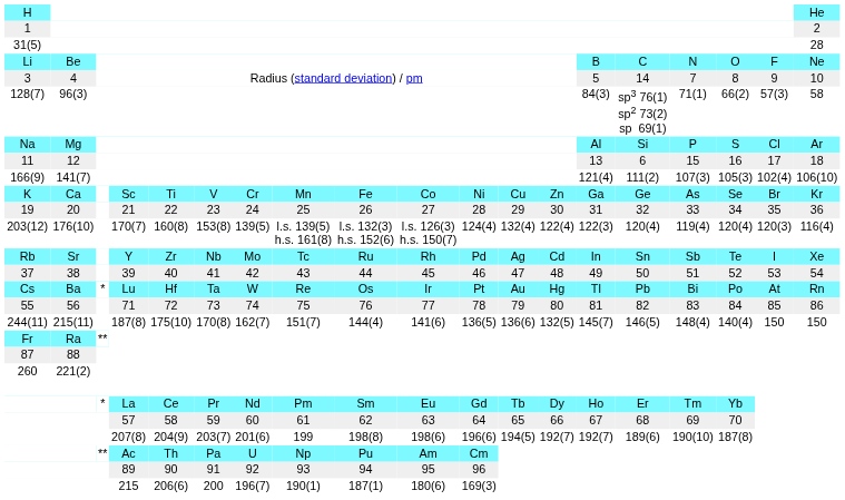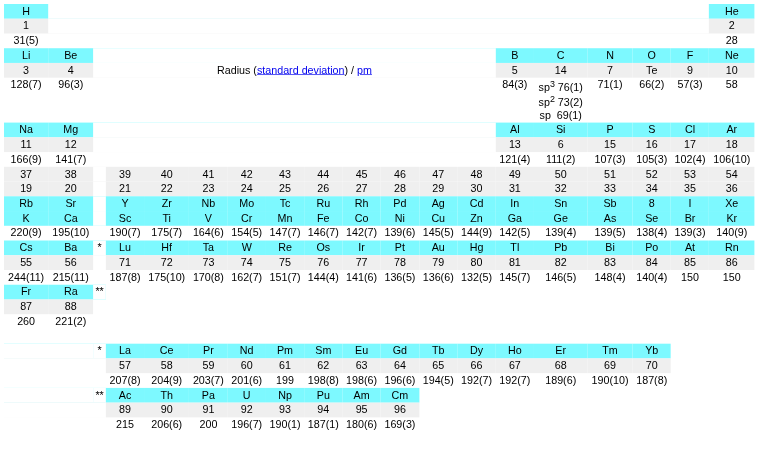 <table style="text-align: center; border: none; min-width:70em" cellpadding="2" cellspacing="0">
 <tr style="background: #7DF9FF;">
 <td>H</td>
 <td colspan="17" style="background: #ffffff;"> </td>
 <td>He</td>
 </tr>
 <tr style="background: #efefef;">
 <td>1</td>
 <td colspan="17" style="background: #ffffff;"> </td>
 <td>2</td>
 </tr>
 <tr>
 <td>31(5)</td>
 <td colspan="17"> </td>
 <td>28</td>
 </tr>
 <tr style="background: #7DF9FF;">
 <td>Li</td>
 <td>Be</td>
 <td colspan="11" style="background: #ffffff;"> </td>
 <td>B</td>
 <td>C</td>
 <td>N</td>
 <td>O</td>
 <td>F</td>
 <td>Ne</td>
 </tr>
 <tr style="background: #efefef;">
 <td>3</td>
 <td>4</td>
 <td colspan="11" style="background: #ffffff;">Radius (<a href='#'>standard deviation</a>) / <a href='#'>pm</a></td>
 <td>5</td>
 <td>14</td>
 <td>7</td>
-<td>8</td>
+<td>Te</td>
 <td>9</td>
 <td>10</td>
 </tr>
 <tr valign="top">
 <td>128(7)</td>
 <td>96(3)</td>
 <td colspan="11"> </td>
 <td>84(3)</td>
 <td>sp<sup>3</sup> 76(1)<br>sp<sup>2</sup> 73(2)<br>sp  69(1)</td>
 <td>71(1)</td>
 <td>66(2)</td>
 <td>57(3)</td>
 <td>58</td>
 </tr>
 <tr style="background: #7DF9FF;">
 <td>Na</td>
 <td>Mg</td>
 <td colspan="11" style="background: #ffffff;"> </td>
 <td>Al</td>
 <td>Si</td>
 <td>P</td>
 <td>S</td>
 <td>Cl</td>
 <td>Ar</td>
 </tr>
 <tr style="background: #efefef;">
 <td>11</td>
 <td>12</td>
 <td colspan="11" style="background: #ffffff;"> </td>
 <td>13</td>
 <td>6</td>
 <td>15</td>
 <td>16</td>
 <td>17</td>
 <td>18</td>
 </tr>
 <tr>
 <td>166(9)</td>
 <td>141(7)</td>
 <td colspan="11"> </td>
 <td>121(4)</td>
 <td>111(2)</td>
 <td>107(3)</td>
 <td>105(3)</td>
 <td>102(4)</td>
 <td>106(10)</td>
 </tr>
-<tr style="background: #7DF9FF;">
-<td>K</td>
-<td>Ca</td>
+<tr style="background: #efefef;">
+<td>37</td>
+<td>38</td>
 <td style="background: #ffffff;"> </td>
-<td>Sc</td>
-<td>Ti</td>
-<td>V</td>
-<td>Cr</td>
-<td>Mn</td>
-<td>Fe</td>
-<td>Co</td>
-<td>Ni</td>
-<td>Cu</td>
-<td>Zn</td>
-<td>Ga</td>
-<td>Ge</td>
-<td>As</td>
-<td>Se</td>
-<td>Br</td>
-<td>Kr</td>
+<td>39</td>
+<td>40</td>
+<td>41</td>
+<td>42</td>
+<td>43</td>
+<td>44</td>
+<td>45</td>
+<td>46</td>
+<td>47</td>
+<td>48</td>
+<td>49</td>
+<td>50</td>
+<td>51</td>
+<td>52</td>
+<td>53</td>
+<td>54</td>
 </tr>
 <tr style="background: #efefef;">
 <td>19</td>
 <td>20</td>
 <td style="background: #ffffff;"> </td>
 <td>21</td>
 <td>22</td>
 <td>23</td>
 <td>24</td>
 <td>25</td>
 <td>26</td>
 <td>27</td>
 <td>28</td>
 <td>29</td>
 <td>30</td>
 <td>31</td>
 <td>32</td>
 <td>33</td>
 <td>34</td>
 <td>35</td>
 <td>36</td>
 </tr>
-<tr valign="top">
-<td>203(12)</td>
-<td>176(10)</td>
-<td style="background: #ffffff;"> </td>
-<td>170(7)</td>
-<td>160(8)</td>
-<td>153(8)</td>
-<td>139(5)</td>
-<td>l.s. 139(5)<br>h.s. 161(8)</td>
-<td>l.s. 132(3)<br>h.s. 152(6)</td>
-<td>l.s. 126(3)<br>h.s. 150(7)</td>
-<td>124(4)</td>
-<td>132(4)</td>
-<td>122(4)</td>
-<td>122(3)</td>
-<td>120(4)</td>
-<td>119(4)</td>
-<td>120(4)</td>
-<td>120(3)</td>
-<td>116(4)</td>
-</tr>
 <tr style="background: #7DF9FF;">
 <td>Rb</td>
 <td>Sr</td>
 <td style="background: #ffffff;"> </td>
 <td>Y</td>
 <td>Zr</td>
 <td>Nb</td>
 <td>Mo</td>
 <td>Tc</td>
 <td>Ru</td>
 <td>Rh</td>
 <td>Pd</td>
 <td>Ag</td>
 <td>Cd</td>
 <td>In</td>
 <td>Sn</td>
 <td>Sb</td>
-<td>Te</td>
+<td>8</td>
 <td>I</td>
 <td>Xe</td>
 </tr>
-<tr style="background: #efefef;">
-<td>37</td>
-<td>38</td>
+<tr style="background: #7DF9FF;">
+<td>K</td>
+<td>Ca</td>
 <td style="background: #ffffff;"> </td>
-<td>39</td>
-<td>40</td>
-<td>41</td>
-<td>42</td>
-<td>43</td>
-<td>44</td>
-<td>45</td>
-<td>46</td>
-<td>47</td>
-<td>48</td>
-<td>49</td>
-<td>50</td>
-<td>51</td>
-<td>52</td>
-<td>53</td>
-<td>54</td>
+<td>Sc</td>
+<td>Ti</td>
+<td>V</td>
+<td>Cr</td>
+<td>Mn</td>
+<td>Fe</td>
+<td>Co</td>
+<td>Ni</td>
+<td>Cu</td>
+<td>Zn</td>
+<td>Ga</td>
+<td>Ge</td>
+<td>As</td>
+<td>Se</td>
+<td>Br</td>
+<td>Kr</td>
+</tr>
+<tr>
+<td>220(9)</td>
+<td>195(10)</td>
+<td></td>
+<td>190(7)</td>
+<td>175(7)</td>
+<td>164(6)</td>
+<td>154(5)</td>
+<td>147(7)</td>
+<td>146(7)</td>
+<td>142(7)</td>
+<td>139(6)</td>
+<td>145(5)</td>
+<td>144(9)</td>
+<td>142(5)</td>
+<td>139(4)</td>
+<td>139(5)</td>
+<td>138(4)</td>
+<td>139(3)</td>
+<td>140(9)</td>
 </tr>
 <tr style="background: #7DF9FF;">
 <td>Cs</td>
 <td>Ba</td>
 <td style="background: #ffffff;">*</td>
 <td>Lu</td>
 <td>Hf</td>
 <td>Ta</td>
 <td>W</td>
 <td>Re</td>
 <td>Os</td>
 <td>Ir</td>
 <td>Pt</td>
 <td>Au</td>
 <td>Hg</td>
 <td>Tl</td>
 <td>Pb</td>
 <td>Bi</td>
 <td>Po</td>
 <td>At</td>
 <td>Rn</td>
 </tr>
 <tr style="background: #efefef;">
 <td>55</td>
 <td>56</td>
 <td style="background: #ffffff;"> </td>
 <td>71</td>
 <td>72</td>
 <td>73</td>
 <td>74</td>
 <td>75</td>
 <td>76</td>
 <td>77</td>
 <td>78</td>
 <td>79</td>
 <td>80</td>
 <td>81</td>
 <td>82</td>
 <td>83</td>
 <td>84</td>
 <td>85</td>
 <td>86</td>
 </tr>
 <tr>
 <td>244(11)</td>
 <td>215(11)</td>
 <td> </td>
 <td>187(8)</td>
 <td>175(10)</td>
 <td>170(8)</td>
 <td>162(7)</td>
 <td>151(7)</td>
 <td>144(4)</td>
 <td>141(6)</td>
 <td>136(5)</td>
 <td>136(6)</td>
 <td>132(5)</td>
 <td>145(7)</td>
 <td>146(5)</td>
 <td>148(4)</td>
 <td>140(4)</td>
 <td>150</td>
 <td>150</td>
 </tr>
 <tr style="background: #7DF9FF;">
 <td>Fr</td>
 <td>Ra</td>
 <td style="background: #ffffff;">**</td>
 </tr>
 <tr style="background: #efefef;">
 <td>87</td>
 <td>88</td>
 </tr>
 <tr>
 <td>260</td>
 <td>221(2)</td>
 </tr>
 <tr>
 <td> </td>
 </tr>
 <tr style="background: #7DF9FF;">
 <td colspan="2" style="background: #ffffff;"> </td>
 <td style="background: #ffffff;">*</td>
 <td>La</td>
 <td>Ce</td>
 <td>Pr</td>
 <td>Nd</td>
 <td>Pm</td>
 <td>Sm</td>
 <td>Eu</td>
 <td>Gd</td>
 <td>Tb</td>
 <td>Dy</td>
 <td>Ho</td>
 <td>Er</td>
 <td>Tm</td>
 <td>Yb</td>
 </tr>
 <tr style="background: #efefef;">
 <td colspan="3" style="background: #ffffff;"> </td>
 <td>57</td>
 <td>58</td>
 <td>59</td>
 <td>60</td>
 <td>61</td>
 <td>62</td>
 <td>63</td>
 <td>64</td>
 <td>65</td>
 <td>66</td>
 <td>67</td>
 <td>68</td>
 <td>69</td>
 <td>70</td>
 </tr>
 <tr>
 <td colspan="3" style="background: #ffffff;"> </td>
 <td>207(8)</td>
 <td>204(9)</td>
 <td>203(7)</td>
 <td>201(6)</td>
 <td>199</td>
 <td>198(8)</td>
 <td>198(6)</td>
 <td>196(6)</td>
 <td>194(5)</td>
 <td>192(7)</td>
 <td>192(7)</td>
 <td>189(6)</td>
 <td>190(10)</td>
 <td>187(8)</td>
 </tr>
 <tr style="background: #7DF9FF;">
 <td colspan="2" style="background: #ffffff;"> </td>
 <td style="background: #ffffff;">**</td>
 <td>Ac</td>
 <td>Th</td>
 <td>Pa</td>
 <td>U</td>
 <td>Np</td>
 <td>Pu</td>
 <td>Am</td>
 <td>Cm</td>
 </tr>
 <tr style="background: #efefef;">
 <td colspan="3" style="background: #ffffff;"> </td>
 <td>89</td>
 <td>90</td>
 <td>91</td>
 <td>92</td>
 <td>93</td>
 <td>94</td>
 <td>95</td>
 <td>96</td>
 </tr>
 <tr>
 <td colspan="3" style="background: #ffffff;"> </td>
 <td>215</td>
 <td>206(6)</td>
 <td>200</td>
 <td>196(7)</td>
 <td>190(1)</td>
 <td>187(1)</td>
 <td>180(6)</td>
 <td>169(3)</td>
 </tr>
 </table>
